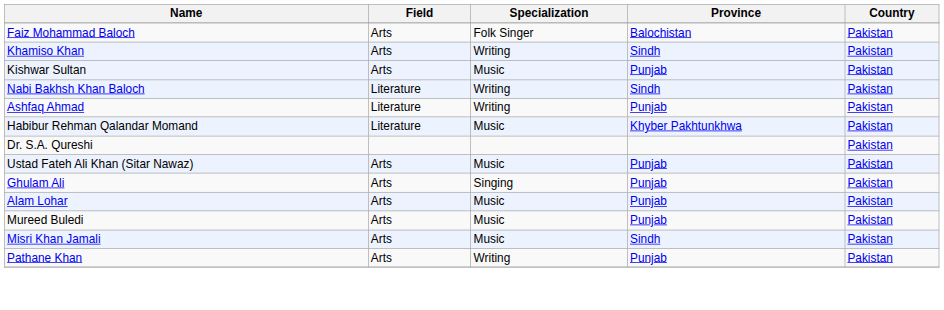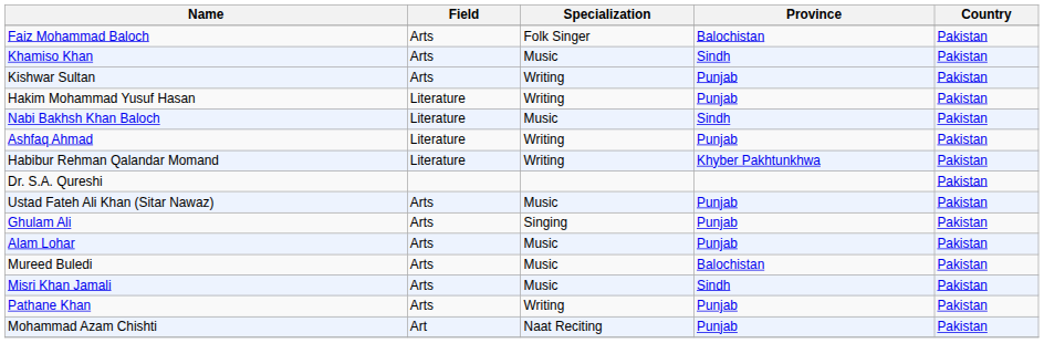 <table class="wikitable sortable" width="100%">
 <tr>
 <th>Name</th>
 <th>Field</th>
 <th>Specialization</th>
 <th>Province</th>
 <th>Country</th>
 </tr>
 <tr bgcolor=#edf3fe>
 </tr>
 <tr>
 <td><a href='#'>Faiz Mohammad Baloch</a></td>
 <td>Arts</td>
 <td>Folk Singer</td>
 <td><a href='#'>Balochistan</a></td>
 <td><a href='#'>Pakistan</a></td>
 </tr>
 <tr bgcolor=#edf3fe>
 <td><a href='#'>Khamiso Khan</a></td>
 <td>Arts</td>
-<td>Writing</td>
+<td>Music</td>
 <td><a href='#'>Sindh</a></td>
 <td><a href='#'>Pakistan</a></td>
 </tr>
 <tr bgcolor=#edf3fe>
 <td>Kishwar Sultan</td>
 <td>Arts</td>
-<td>Music</td>
+<td>Writing</td>
+<td><a href='#'>Punjab</a></td>
+<td><a href='#'>Pakistan</a></td>
+</tr>
+<tr>
+<td>Hakim Mohammad Yusuf Hasan</td>
+<td>Literature</td>
+<td>Writing</td>
 <td><a href='#'>Punjab</a></td>
 <td><a href='#'>Pakistan</a></td>
 </tr>
 <tr bgcolor=#edf3fe>
 <td><a href='#'>Nabi Bakhsh Khan Baloch</a></td>
 <td>Literature</td>
-<td>Writing</td>
+<td>Music</td>
 <td><a href='#'>Sindh</a></td>
 <td><a href='#'>Pakistan</a></td>
 </tr>
 <tr>
 <td><a href='#'>Ashfaq Ahmad</a></td>
 <td>Literature</td>
 <td>Writing</td>
 <td><a href='#'>Punjab</a></td>
 <td><a href='#'>Pakistan</a></td>
 </tr>
 <tr bgcolor=#edf3fe>
 <td>Habibur Rehman Qalandar Momand</td>
 <td>Literature</td>
-<td>Music</td>
+<td>Writing</td>
 <td><a href='#'>Khyber Pakhtunkhwa</a></td>
 <td><a href='#'>Pakistan</a></td>
 </tr>
 <tr>
 <td>Dr. S.A. Qureshi</td>
 <td></td>
 <td></td>
 <td></td>
 <td><a href='#'>Pakistan</a></td>
 </tr>
 <tr bgcolor=#edf3fe>
 <td>Ustad Fateh Ali Khan (Sitar Nawaz)</td>
 <td>Arts</td>
 <td>Music</td>
 <td><a href='#'>Punjab</a></td>
 <td><a href='#'>Pakistan</a></td>
 </tr>
 <tr>
 <td><a href='#'>Ghulam Ali</a></td>
 <td>Arts</td>
 <td>Singing</td>
 <td><a href='#'>Punjab</a></td>
 <td><a href='#'>Pakistan</a></td>
 </tr>
 <tr bgcolor=#edf3fe>
 <td><a href='#'>Alam Lohar</a></td>
 <td>Arts</td>
 <td>Music</td>
 <td><a href='#'>Punjab</a></td>
 <td><a href='#'>Pakistan</a></td>
 </tr>
 <tr>
 <td>Mureed Buledi</td>
 <td>Arts</td>
 <td>Music</td>
-<td><a href='#'>Punjab</a></td>
+<td><a href='#'>Balochistan</a></td>
 <td><a href='#'>Pakistan</a></td>
 </tr>
 <tr bgcolor=#edf3fe>
 <td><a href='#'>Misri Khan Jamali</a></td>
 <td>Arts</td>
 <td>Music</td>
 <td><a href='#'>Sindh</a></td>
 <td><a href='#'>Pakistan</a></td>
 </tr>
 <tr>
 <td><a href='#'>Pathane Khan</a></td>
 <td>Arts</td>
 <td>Writing</td>
 <td><a href='#'>Punjab</a></td>
 <td><a href='#'>Pakistan</a></td>
 </tr>
+<tr bgcolor=#edf3fe>
+<td>Mohammad Azam Chishti</td>
+<td>Art</td>
+<td>Naat Reciting</td>
+<td><a href='#'>Punjab</a></td>
+<td><a href='#'>Pakistan</a></td>
+</tr>
 <tr>
 </tr>
 </table>
